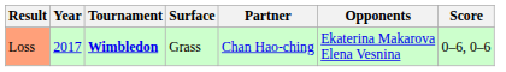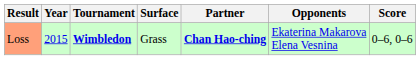 <table class="sortable wikitable">
 <tr>
 <th>Result</th>
 <th>Year</th>
 <th>Tournament</th>
 <th>Surface</th>
 <th>Partner</th>
 <th>Opponents</th>
 <th class="unsortable">Score</th>
 </tr>
 <tr style="background:#cfc;">
 <td style="background:#ffa07a;">Loss</td>
-<td><a href='#'>2017</a></td>
+<td><a href='#'>2015</a></td>
 <td><strong><a href='#'>Wimbledon</a></strong></td>
 <td>Grass</td>
-<td> <a href='#'>Chan Hao-ching</a></td>
+<td><strong> <a href='#'>Chan Hao-ching</a></strong></td>
 <td> <a href='#'>Ekaterina Makarova</a> <br>  <a href='#'>Elena Vesnina</a></td>
 <td>0–6, 0–6</td>
 </tr>
 </table>
